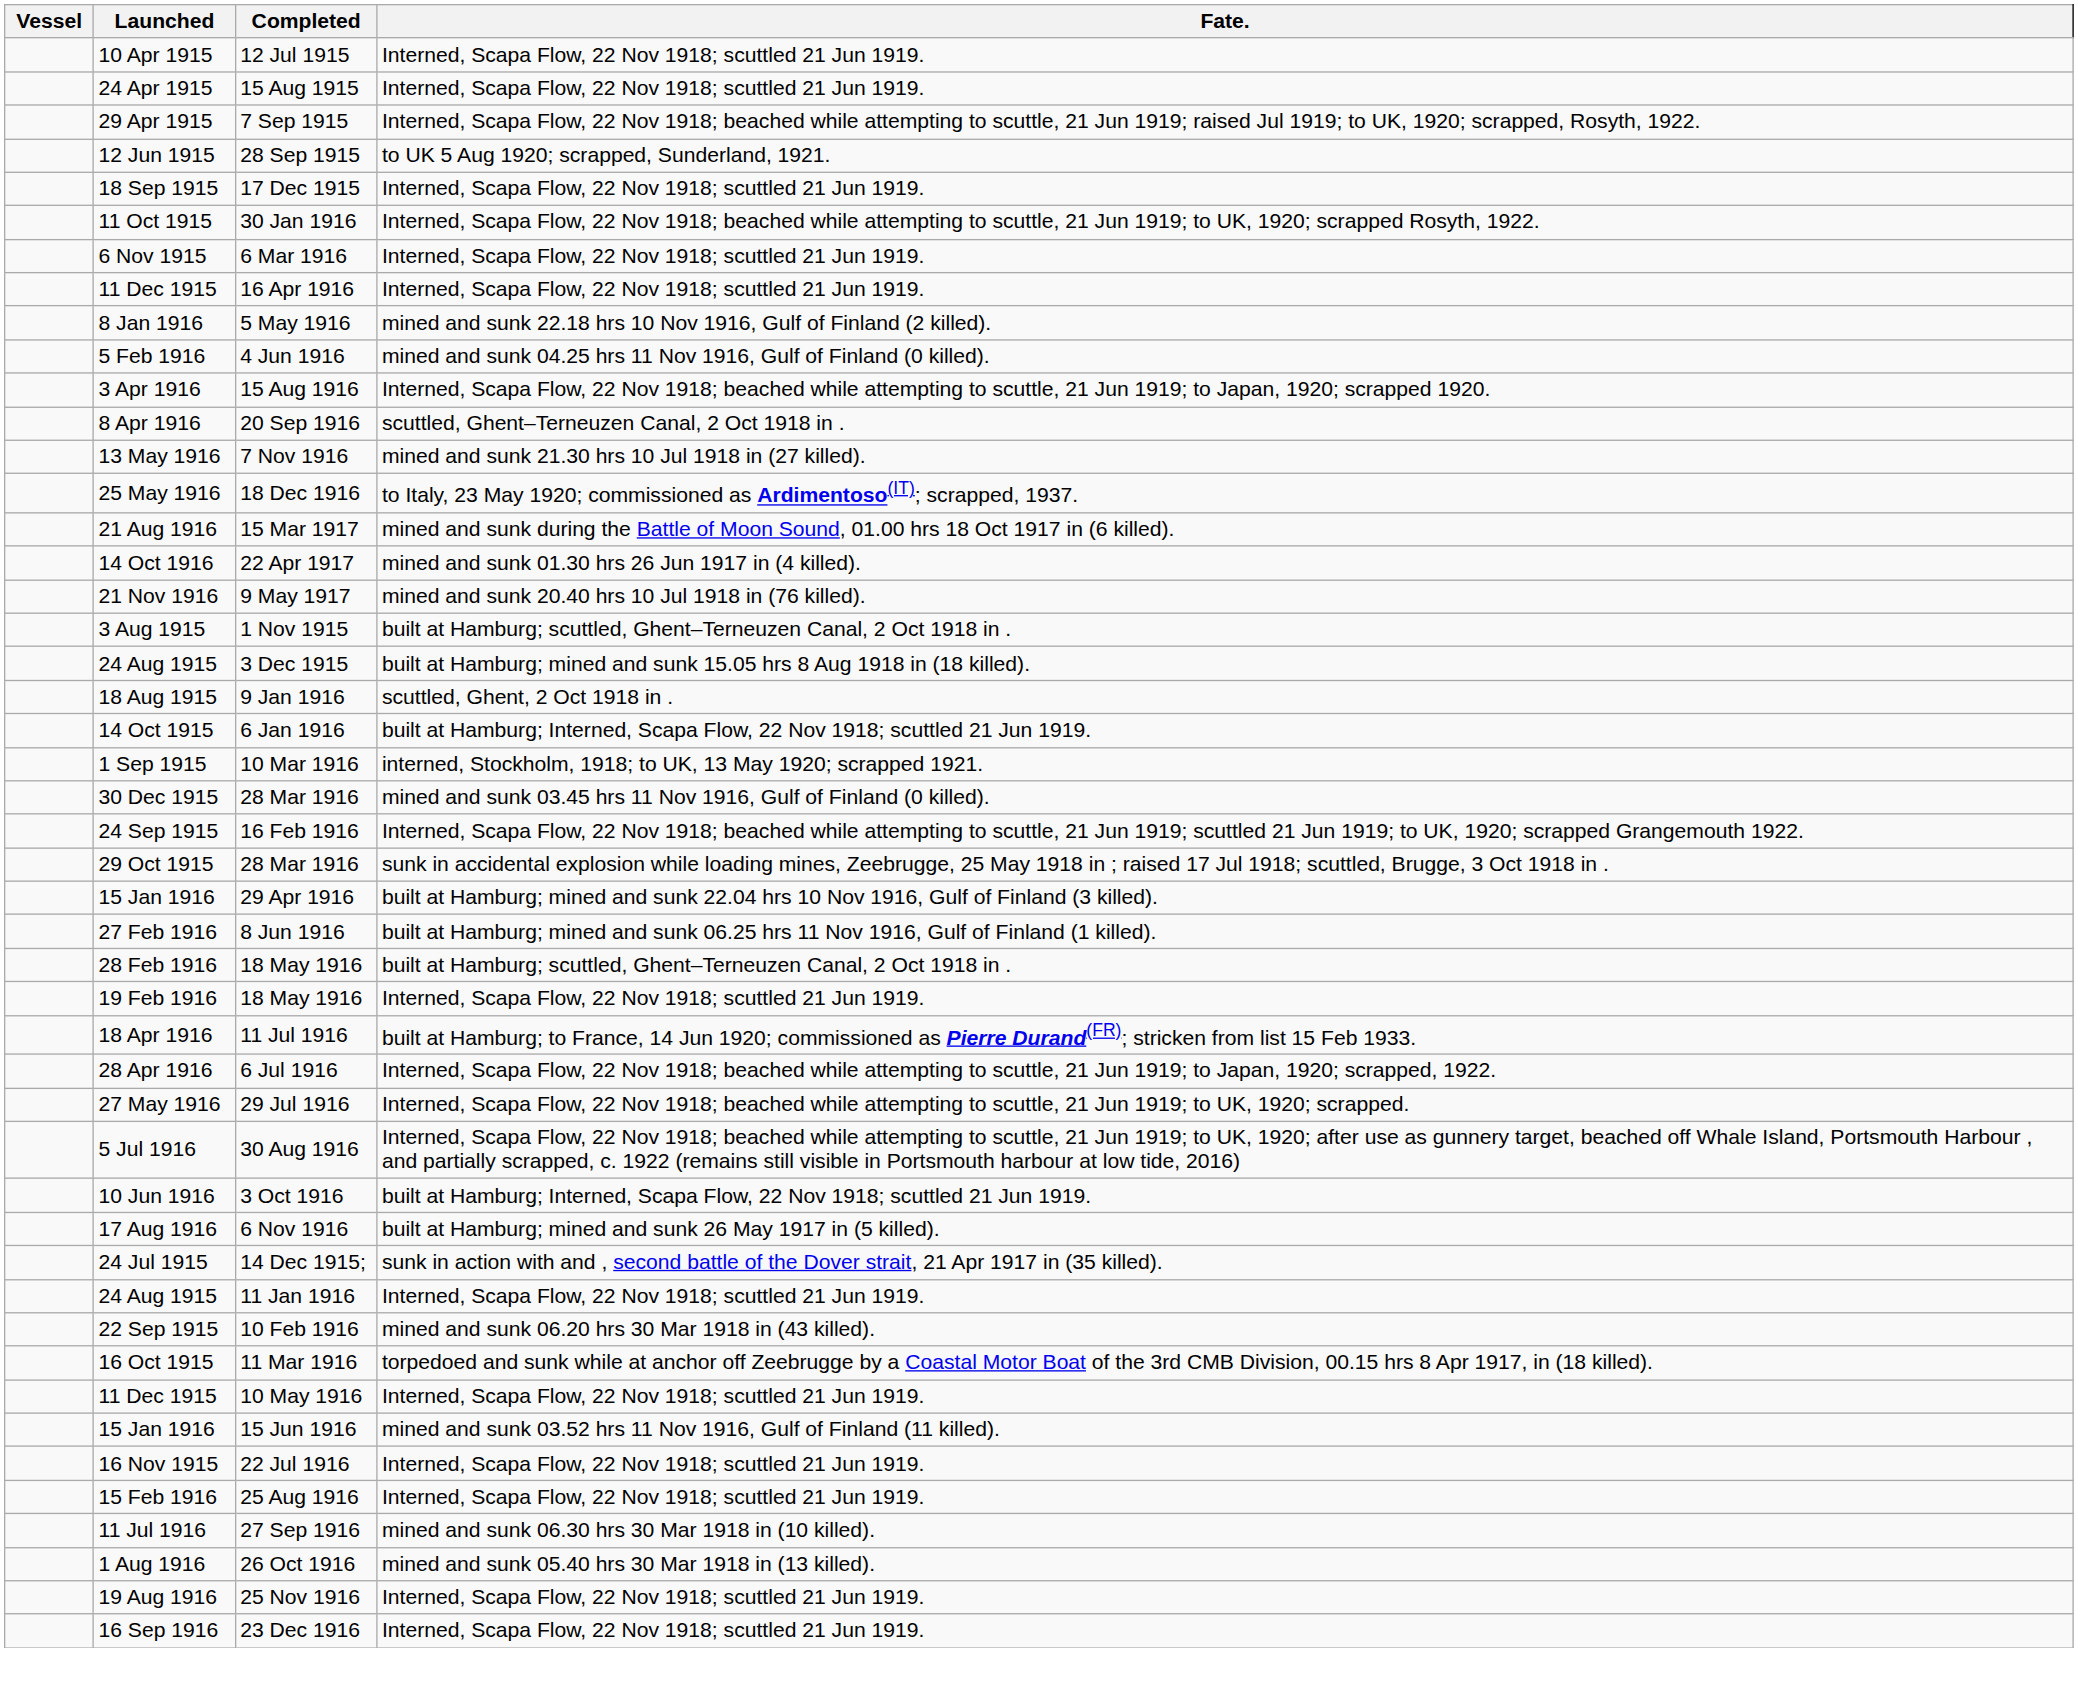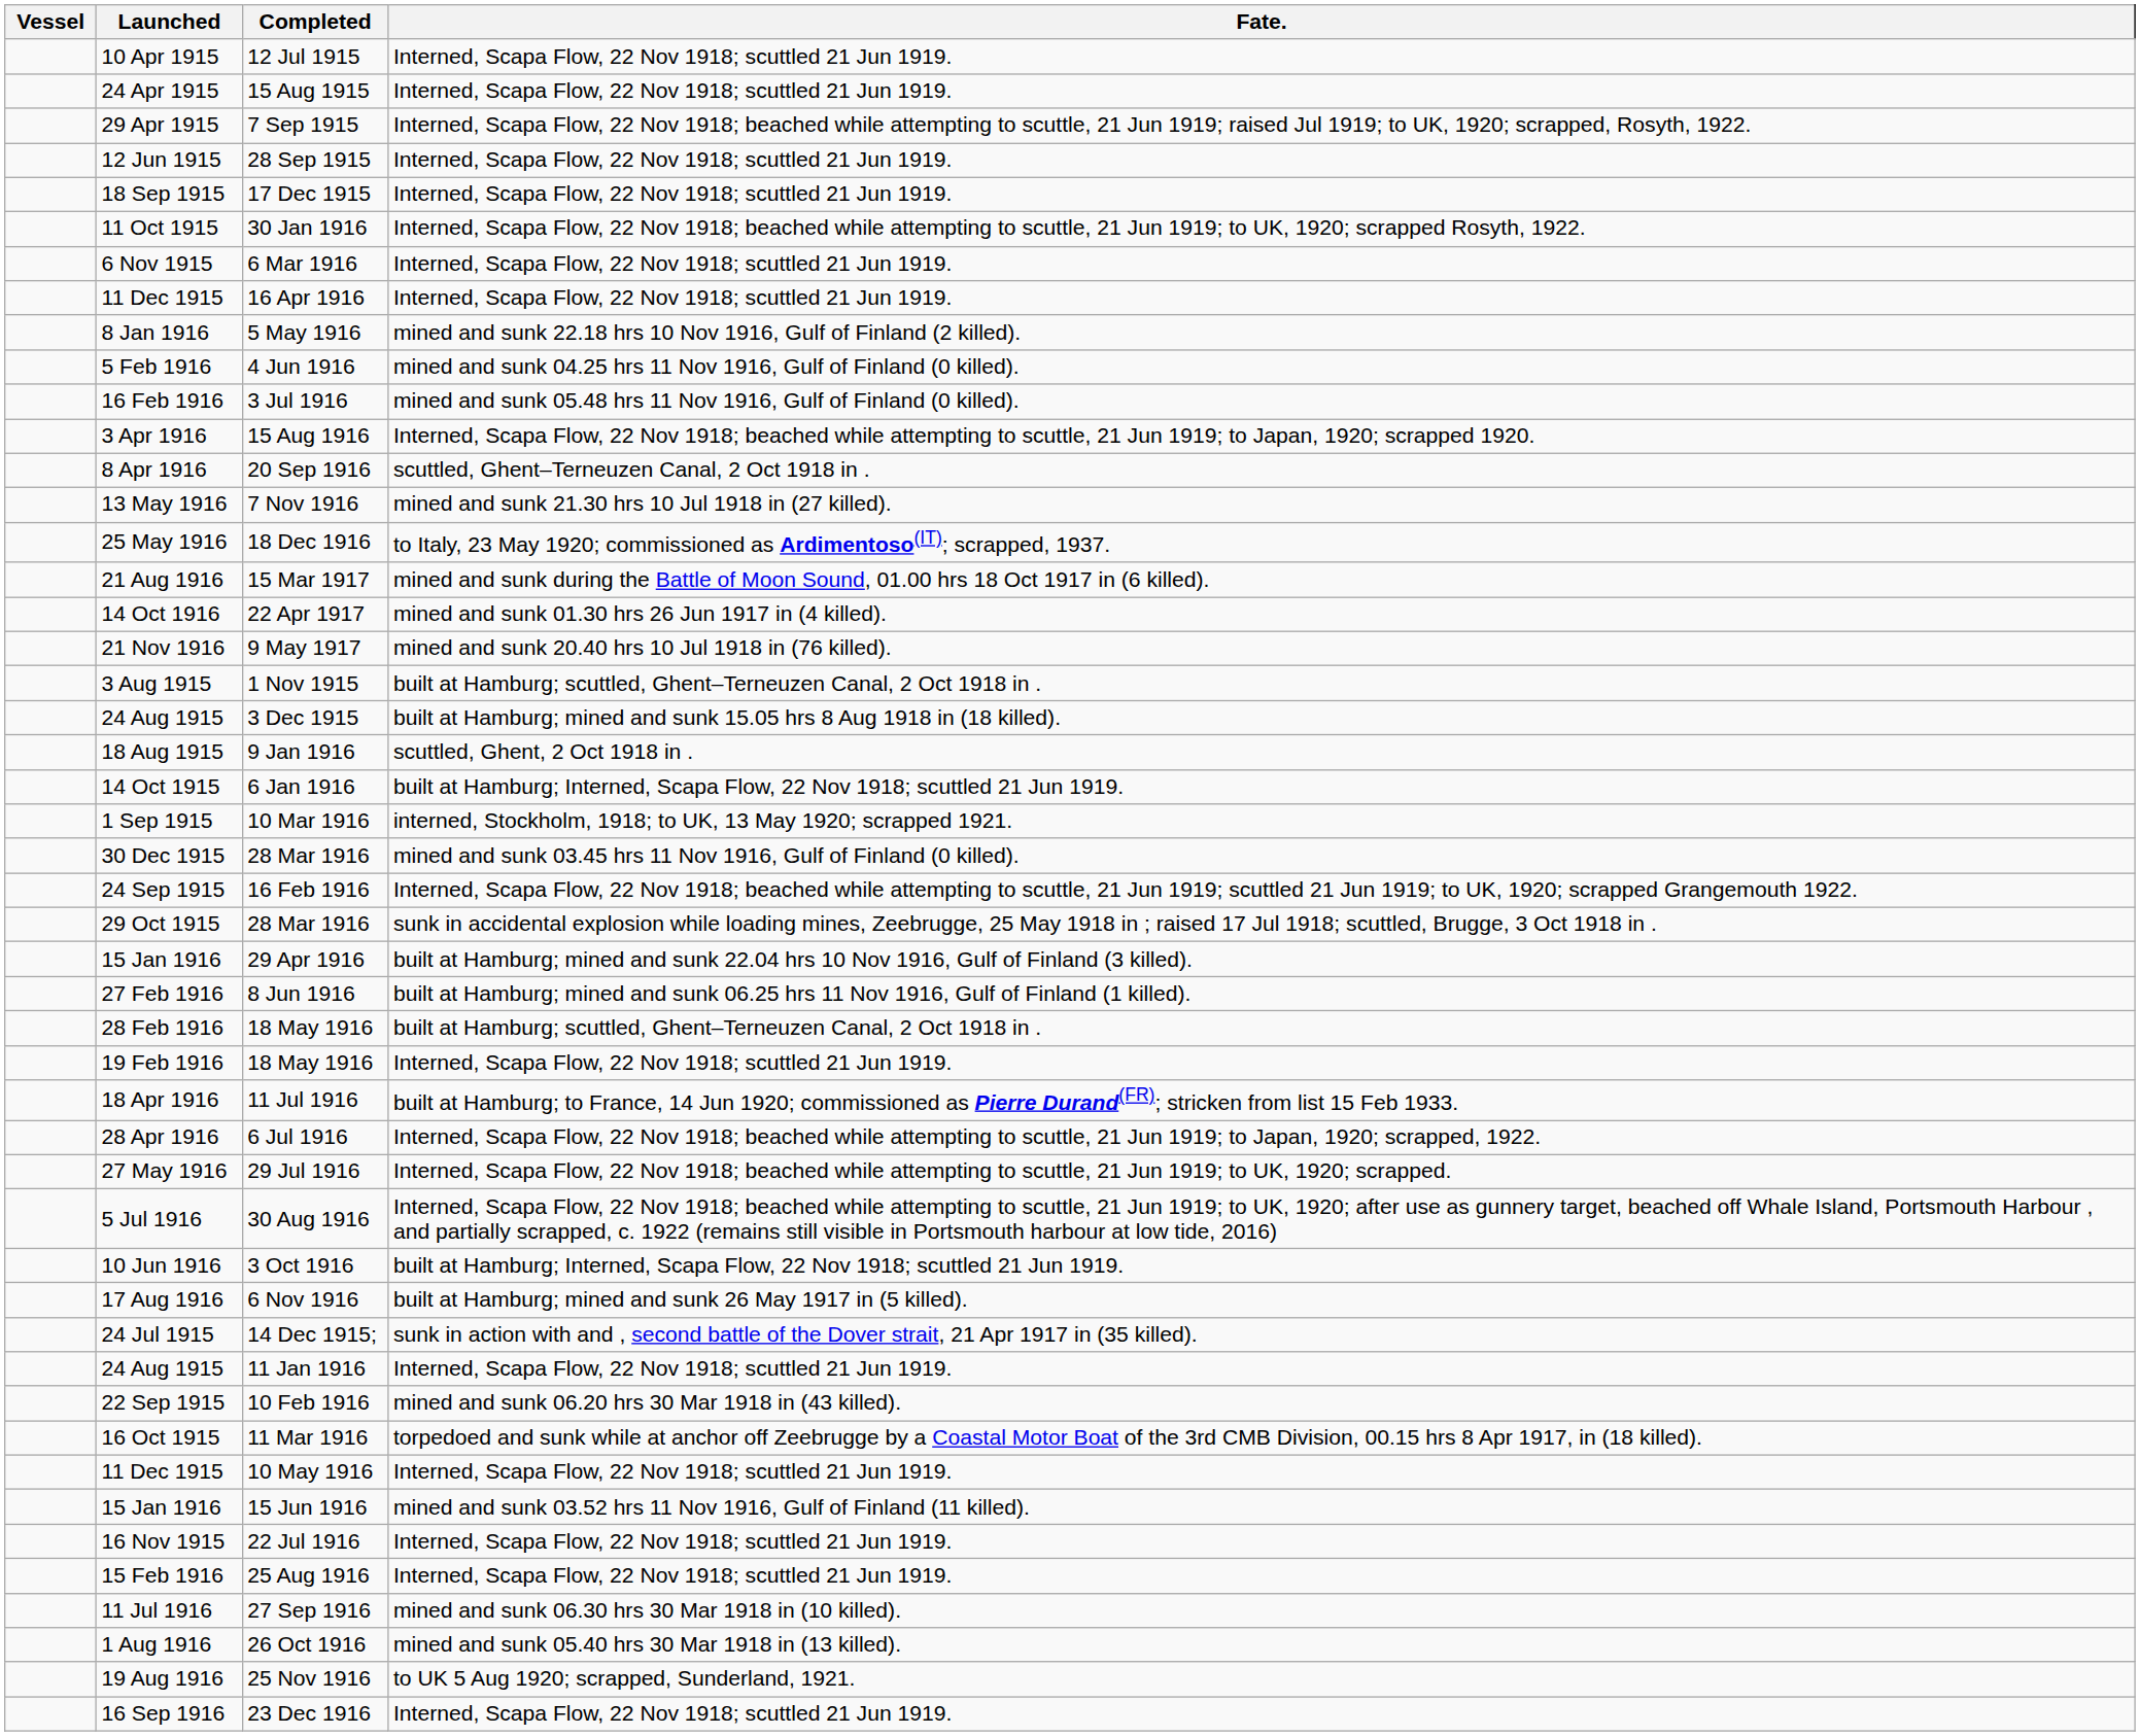 <table class="wikitable">
 <tr>
 <th width="60px">Vessel</th>
 <th width="100px">Launched</th>
 <th width="100px">Completed</th>
 <th style="border-right:1px solid black;">Fate.</th>
 </tr>
 <tr>
 <td></td>
 <td>10 Apr 1915</td>
 <td>12 Jul 1915</td>
 <td>Interned, Scapa Flow, 22 Nov 1918; scuttled 21 Jun 1919.</td>
 </tr>
 <tr>
 <td></td>
 <td>24 Apr 1915</td>
 <td>15 Aug 1915</td>
 <td>Interned, Scapa Flow, 22 Nov 1918; scuttled 21 Jun 1919.</td>
 </tr>
 <tr>
 <td></td>
 <td>29 Apr 1915</td>
 <td>7 Sep 1915</td>
 <td>Interned, Scapa Flow, 22 Nov 1918; beached while attempting to scuttle, 21 Jun 1919; raised Jul 1919; to UK, 1920; scrapped, Rosyth, 1922.</td>
 </tr>
 <tr>
 <td></td>
 <td>12 Jun 1915</td>
 <td>28 Sep 1915</td>
-<td>to UK 5 Aug 1920; scrapped, Sunderland, 1921.</td>
+<td>Interned, Scapa Flow, 22 Nov 1918; scuttled 21 Jun 1919.</td>
 </tr>
 <tr>
 <td></td>
 <td>18 Sep 1915</td>
 <td>17 Dec 1915</td>
 <td>Interned, Scapa Flow, 22 Nov 1918; scuttled 21 Jun 1919.</td>
 </tr>
 <tr>
 <td></td>
 <td>11 Oct 1915</td>
 <td>30 Jan 1916</td>
 <td>Interned, Scapa Flow, 22 Nov 1918; beached while attempting to scuttle, 21 Jun 1919; to UK, 1920; scrapped Rosyth, 1922.</td>
 </tr>
 <tr>
 <td></td>
 <td>6 Nov 1915</td>
 <td>6 Mar 1916</td>
 <td>Interned, Scapa Flow, 22 Nov 1918; scuttled 21 Jun 1919.</td>
 </tr>
 <tr>
 <td></td>
 <td>11 Dec 1915</td>
 <td>16 Apr 1916</td>
 <td>Interned, Scapa Flow, 22 Nov 1918; scuttled 21 Jun 1919.</td>
 </tr>
 <tr>
 <td></td>
 <td>8 Jan 1916</td>
 <td>5 May 1916</td>
 <td>mined and sunk 22.18 hrs 10 Nov 1916, Gulf of Finland  (2 killed).</td>
 </tr>
 <tr>
 <td></td>
 <td>5 Feb 1916</td>
 <td>4 Jun 1916</td>
 <td>mined and sunk 04.25 hrs 11 Nov 1916, Gulf of Finland  (0 killed).</td>
+</tr>
+<tr>
+<td></td>
+<td>16 Feb 1916</td>
+<td>3 Jul 1916</td>
+<td>mined and sunk 05.48 hrs 11 Nov 1916, Gulf of Finland  (0 killed).</td>
 </tr>
 <tr>
 <td></td>
 <td>3 Apr 1916</td>
 <td>15 Aug 1916</td>
 <td>Interned, Scapa Flow, 22 Nov 1918; beached while attempting to scuttle, 21 Jun 1919; to Japan, 1920; scrapped 1920.</td>
 </tr>
 <tr>
 <td></td>
 <td>8 Apr 1916</td>
 <td>20 Sep 1916</td>
 <td>scuttled, Ghent–Terneuzen Canal, 2 Oct 1918 in .</td>
 </tr>
 <tr>
 <td></td>
 <td>13 May 1916</td>
 <td>7 Nov 1916</td>
 <td>mined and sunk 21.30 hrs 10 Jul 1918 in  (27 killed).</td>
 </tr>
 <tr>
 <td></td>
 <td>25 May 1916</td>
 <td>18 Dec 1916</td>
 <td>to Italy, 23 May 1920; commissioned as <strong><a href='#'>Ardimentoso</a></strong><sup><a href='#'>(IT)</a></sup>; scrapped, 1937.</td>
 </tr>
 <tr>
 <td></td>
 <td>21 Aug 1916</td>
 <td>15 Mar 1917</td>
 <td>mined and sunk during the <a href='#'>Battle of Moon Sound</a>, 01.00 hrs 18 Oct 1917 in  (6 killed).</td>
 </tr>
 <tr>
 <td></td>
 <td>14 Oct 1916</td>
 <td>22 Apr 1917</td>
 <td>mined and sunk 01.30 hrs 26 Jun 1917 in  (4 killed).</td>
 </tr>
 <tr>
 <td></td>
 <td>21 Nov 1916</td>
 <td>9 May 1917</td>
 <td>mined and sunk 20.40 hrs 10 Jul 1918 in  (76 killed).</td>
 </tr>
 <tr>
 <td></td>
 <td>3 Aug 1915</td>
 <td>1 Nov 1915</td>
 <td>built at Hamburg; scuttled, Ghent–Terneuzen Canal, 2 Oct 1918 in .</td>
 </tr>
 <tr>
 <td></td>
 <td>24 Aug 1915</td>
 <td>3 Dec 1915</td>
 <td>built at Hamburg; mined and sunk 15.05 hrs 8 Aug 1918 in  (18 killed).</td>
 </tr>
 <tr>
 <td></td>
 <td>18 Aug 1915</td>
 <td>9 Jan 1916</td>
 <td>scuttled, Ghent, 2 Oct 1918 in .</td>
 </tr>
 <tr>
 <td></td>
 <td>14 Oct 1915</td>
 <td>6 Jan 1916</td>
 <td>built at Hamburg; Interned, Scapa Flow, 22 Nov 1918; scuttled 21 Jun 1919.</td>
 </tr>
 <tr>
 <td></td>
 <td>1 Sep 1915</td>
 <td>10 Mar 1916</td>
 <td>interned, Stockholm, 1918; to UK, 13 May 1920; scrapped 1921.</td>
 </tr>
 <tr>
 <td></td>
 <td>30 Dec 1915</td>
 <td>28 Mar 1916</td>
 <td>mined and sunk 03.45 hrs 11 Nov 1916, Gulf of Finland  (0 killed).</td>
 </tr>
 <tr>
 <td></td>
 <td>24 Sep 1915</td>
 <td>16 Feb 1916</td>
 <td>Interned, Scapa Flow, 22 Nov 1918; beached while attempting to scuttle, 21 Jun 1919; scuttled 21 Jun 1919; to UK, 1920; scrapped Grangemouth 1922.</td>
 </tr>
 <tr>
 <td></td>
 <td>29 Oct 1915</td>
 <td>28 Mar 1916</td>
 <td>sunk in accidental explosion while loading mines, Zeebrugge, 25 May 1918 in ; raised 17 Jul 1918; scuttled, Brugge, 3 Oct 1918 in .</td>
 </tr>
 <tr>
 <td></td>
 <td>15 Jan 1916</td>
 <td>29 Apr 1916</td>
 <td>built at Hamburg; mined and sunk 22.04 hrs 10 Nov 1916, Gulf of Finland  (3 killed).</td>
 </tr>
 <tr>
 <td></td>
 <td>27 Feb 1916</td>
 <td>8 Jun 1916</td>
 <td>built at Hamburg; mined and sunk 06.25 hrs 11 Nov 1916, Gulf of Finland  (1 killed).</td>
 </tr>
 <tr>
 <td></td>
 <td>28 Feb 1916</td>
 <td>18 May 1916</td>
 <td>built at Hamburg; scuttled, Ghent–Terneuzen Canal, 2 Oct 1918 in .</td>
 </tr>
 <tr>
 <td></td>
 <td>19 Feb 1916</td>
 <td>18 May 1916</td>
 <td>Interned, Scapa Flow, 22 Nov 1918; scuttled 21 Jun 1919.</td>
 </tr>
 <tr>
 <td></td>
 <td>18 Apr 1916</td>
 <td>11 Jul 1916</td>
 <td>built at Hamburg; to France, 14 Jun 1920; commissioned as <strong><em><a href='#'>Pierre Durand</a></em></strong><sup><a href='#'>(FR)</a></sup>; stricken from list 15 Feb 1933.</td>
 </tr>
 <tr>
 <td></td>
 <td>28 Apr 1916</td>
 <td>6 Jul 1916</td>
 <td>Interned, Scapa Flow, 22 Nov 1918; beached while attempting to scuttle, 21 Jun 1919; to Japan, 1920; scrapped, 1922.</td>
 </tr>
 <tr>
 <td></td>
 <td>27 May 1916</td>
 <td>29 Jul 1916</td>
 <td>Interned, Scapa Flow, 22 Nov 1918; beached while attempting to scuttle, 21 Jun 1919; to UK, 1920; scrapped.</td>
 </tr>
 <tr>
 <td></td>
 <td>5 Jul 1916</td>
 <td>30 Aug 1916</td>
 <td>Interned, Scapa Flow, 22 Nov 1918; beached while attempting to scuttle, 21 Jun 1919; to UK, 1920; after use as gunnery target, beached off Whale Island, Portsmouth Harbour , and partially scrapped, c. 1922 (remains still visible in Portsmouth harbour at low tide, 2016)  </td>
 </tr>
 <tr>
 <td></td>
 <td>10 Jun 1916</td>
 <td>3 Oct 1916</td>
 <td>built at Hamburg; Interned, Scapa Flow, 22 Nov 1918; scuttled 21 Jun 1919.</td>
 </tr>
 <tr>
 <td></td>
 <td>17 Aug 1916</td>
 <td>6 Nov 1916</td>
 <td>built at Hamburg; mined and sunk 26 May 1917 in  (5 killed).</td>
 </tr>
 <tr>
 <td></td>
 <td>24 Jul 1915</td>
 <td>14 Dec 1915;</td>
 <td>sunk in action with  and , <a href='#'>second battle of the Dover strait</a>, 21 Apr 1917 in  (35 killed).</td>
 </tr>
 <tr>
 <td></td>
 <td>24 Aug 1915</td>
 <td>11 Jan 1916</td>
 <td>Interned, Scapa Flow, 22 Nov 1918; scuttled 21 Jun 1919.</td>
 </tr>
 <tr>
 <td></td>
 <td>22 Sep 1915</td>
 <td>10 Feb 1916</td>
 <td>mined and sunk 06.20 hrs 30 Mar 1918 in  (43 killed).</td>
 </tr>
 <tr>
 <td></td>
 <td>16 Oct 1915</td>
 <td>11 Mar 1916</td>
 <td>torpedoed and sunk while at anchor off Zeebrugge by a <a href='#'>Coastal Motor Boat</a> of the 3rd CMB Division, 00.15 hrs 8 Apr 1917, in  (18 killed).</td>
 </tr>
 <tr>
 <td></td>
 <td>11 Dec 1915</td>
 <td>10 May 1916</td>
 <td>Interned, Scapa Flow, 22 Nov 1918; scuttled 21 Jun 1919.</td>
 </tr>
 <tr>
 <td></td>
 <td>15 Jan 1916</td>
 <td>15 Jun 1916</td>
 <td>mined and sunk 03.52 hrs 11 Nov 1916, Gulf of Finland  (11 killed).</td>
 </tr>
 <tr>
 <td></td>
 <td>16 Nov 1915</td>
 <td>22 Jul 1916</td>
 <td>Interned, Scapa Flow, 22 Nov 1918; scuttled 21 Jun 1919.</td>
 </tr>
 <tr>
 <td></td>
 <td>15 Feb 1916</td>
 <td>25 Aug 1916</td>
 <td>Interned, Scapa Flow, 22 Nov 1918; scuttled 21 Jun 1919.</td>
 </tr>
 <tr>
 <td></td>
 <td>11 Jul 1916</td>
 <td>27 Sep 1916</td>
 <td>mined and sunk 06.30 hrs 30 Mar 1918 in  (10 killed).</td>
 </tr>
 <tr>
 <td></td>
 <td>1 Aug 1916</td>
 <td>26 Oct 1916</td>
 <td>mined and sunk 05.40 hrs 30 Mar 1918 in  (13 killed).</td>
 </tr>
 <tr>
 <td></td>
 <td>19 Aug 1916</td>
 <td>25 Nov 1916</td>
-<td>Interned, Scapa Flow, 22 Nov 1918; scuttled 21 Jun 1919.</td>
+<td>to UK 5 Aug 1920; scrapped, Sunderland, 1921.</td>
 </tr>
 <tr>
 <td></td>
 <td>16 Sep 1916</td>
 <td>23 Dec 1916</td>
 <td>Interned, Scapa Flow, 22 Nov 1918; scuttled 21 Jun 1919.</td>
 </tr>
 </table>
